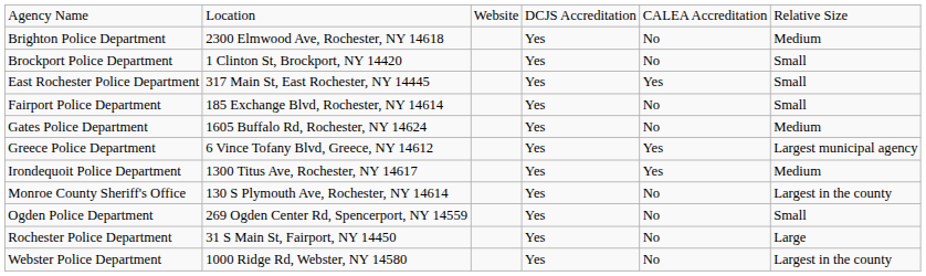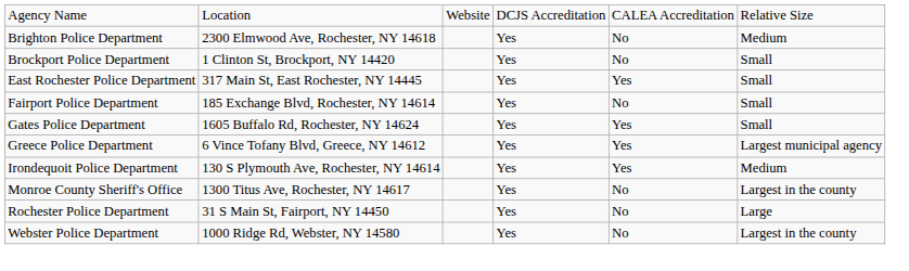 <table class="wikitable">
 <tr>
 <td>Agency Name</td>
 <td>Location</td>
 <td>Website</td>
 <td>DCJS Accreditation</td>
 <td>CALEA Accreditation</td>
 <td>Relative Size</td>
 </tr>
 <tr>
 <td>Brighton Police Department</td>
 <td>2300 Elmwood Ave, Rochester, NY 14618</td>
 <td></td>
 <td>Yes</td>
 <td>No</td>
 <td>Medium</td>
 </tr>
 <tr>
 <td>Brockport Police Department</td>
 <td>1 Clinton St, Brockport, NY 14420</td>
 <td></td>
 <td>Yes</td>
 <td>No</td>
 <td>Small</td>
 </tr>
 <tr>
 <td>East Rochester Police Department</td>
 <td>317 Main St, East Rochester, NY 14445</td>
 <td></td>
 <td>Yes</td>
 <td>Yes</td>
 <td>Small</td>
 </tr>
 <tr>
 <td>Fairport Police Department</td>
 <td>185 Exchange Blvd, Rochester, NY 14614</td>
 <td></td>
 <td>Yes</td>
 <td>No</td>
 <td>Small</td>
 </tr>
 <tr>
 <td>Gates Police Department</td>
 <td>1605 Buffalo Rd, Rochester, NY 14624</td>
 <td></td>
 <td>Yes</td>
-<td>No</td>
-<td>Medium</td>
+<td>Yes</td>
+<td>Small</td>
 </tr>
 <tr>
 <td>Greece Police Department</td>
 <td>6 Vince Tofany Blvd, Greece, NY 14612</td>
 <td></td>
 <td>Yes</td>
 <td>Yes</td>
 <td>Largest municipal agency</td>
 </tr>
 <tr>
 <td>Irondequoit Police Department</td>
-<td>1300 Titus Ave, Rochester, NY 14617</td>
+<td>130 S Plymouth Ave, Rochester, NY 14614</td>
 <td></td>
 <td>Yes</td>
 <td>Yes</td>
 <td>Medium</td>
 </tr>
 <tr>
 <td>Monroe County Sheriff's Office</td>
-<td>130 S Plymouth Ave, Rochester, NY 14614</td>
+<td>1300 Titus Ave, Rochester, NY 14617</td>
 <td></td>
 <td>Yes</td>
 <td>No</td>
 <td>Largest in the county</td>
-</tr>
-<tr>
-<td>Ogden Police Department</td>
-<td>269 Ogden Center Rd, Spencerport, NY 14559</td>
-<td></td>
-<td>Yes</td>
-<td>No</td>
-<td>Small</td>
 </tr>
 <tr>
 <td>Rochester Police Department</td>
 <td>31 S Main St, Fairport, NY 14450</td>
 <td></td>
 <td>Yes</td>
 <td>No</td>
 <td>Large</td>
 </tr>
 <tr>
 <td>Webster Police Department</td>
 <td>1000 Ridge Rd, Webster, NY 14580</td>
 <td></td>
 <td>Yes</td>
 <td>No</td>
 <td>Largest in the county</td>
 </tr>
 </table>
